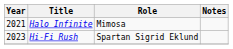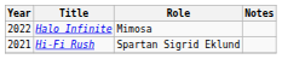 <table class="wikitable sortable">
 <tr>
 <th>Year</th>
 <th>Title</th>
 <th>Role</th>
 <th class="unsortable">Notes</th>
 </tr>
 <tr>
-<td>2021</td>
+<td>2022</td>
 <td><em><a href='#'>Halo Infinite</a></em></td>
 <td>Mimosa</td>
 <td></td>
 </tr>
 <tr>
-<td>2023</td>
+<td>2021</td>
 <td><em><a href='#'>Hi-Fi Rush</a></em></td>
 <td>Spartan Sigrid Eklund</td>
 <td></td>
 </tr>
 <tr>
 </tr>
 </table>
